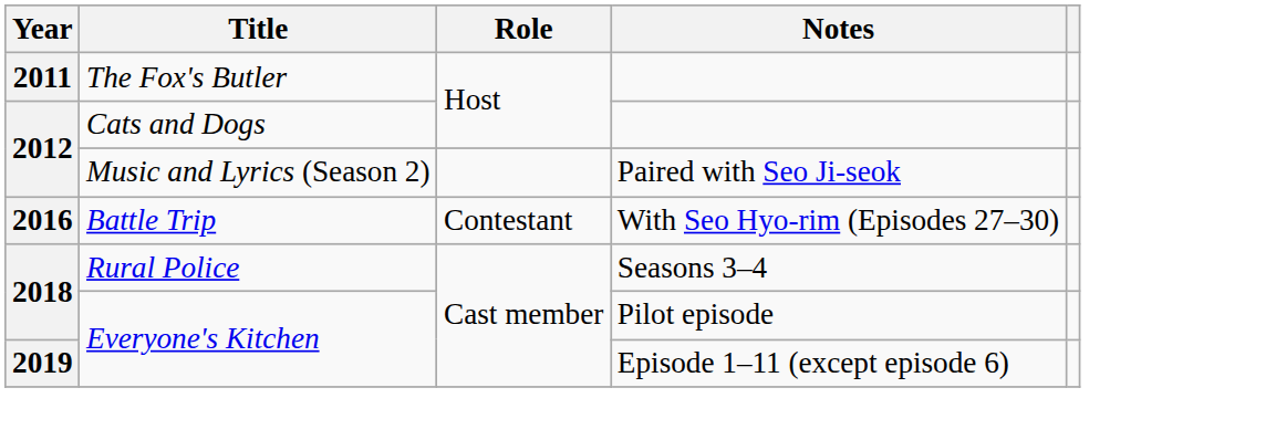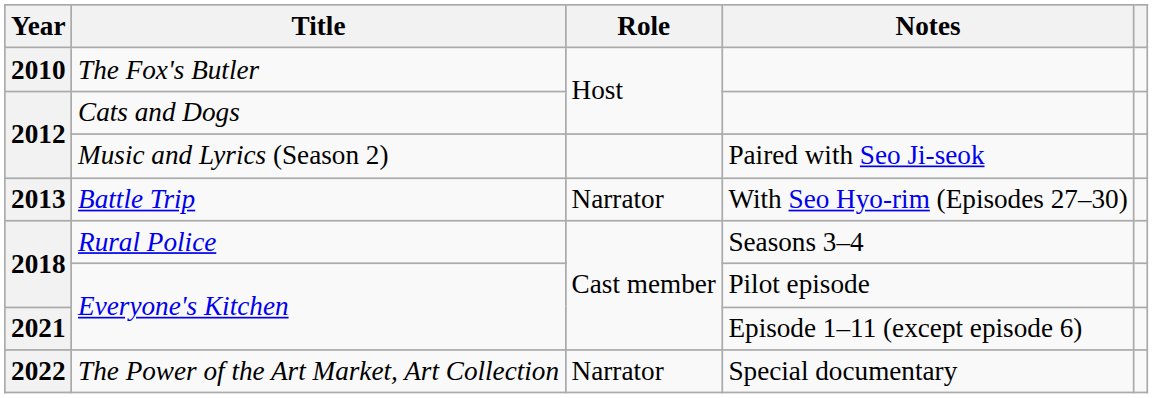 <table class="wikitable plainrowheaders sortable">
 <tr>
 <th scope="col">Year</th>
 <th scope="col">Title</th>
 <th scope="col">Role</th>
 <th scope="col">Notes</th>
 <th scope="col" class="unsortable"></th>
 </tr>
 <tr>
-<th scope="row">2011</th>
+<th scope="row">2010</th>
 <td><em>The Fox's Butler</em></td>
 <td rowspan="2">Host</td>
 <td></td>
 <td style="text-align:center"></td>
 </tr>
 <tr>
 <th scope="row" rowspan="2">2012</th>
 <td><em>Cats and Dogs</em></td>
 <td></td>
 <td style="text-align:center"></td>
 </tr>
 <tr>
 <td><em>Music and Lyrics</em> (Season 2)</td>
 <td></td>
 <td>Paired with <a href='#'>Seo Ji-seok</a></td>
 <td style="text-align:center"></td>
 </tr>
 <tr>
-<th scope="row">2016</th>
+<th scope="row">2013</th>
 <td><em><a href='#'>Battle Trip</a></em></td>
-<td>Contestant</td>
+<td>Narrator</td>
 <td>With <a href='#'>Seo Hyo-rim</a> (Episodes 27–30)</td>
 <td style="text-align:center"></td>
 </tr>
 <tr>
 <th scope="row" rowspan="2">2018</th>
 <td><em><a href='#'>Rural Police</a></em></td>
 <td rowspan="3">Cast member</td>
 <td>Seasons 3–4</td>
 <td style="text-align:center"></td>
 </tr>
 <tr>
 <td rowspan="2"><em><a href='#'>Everyone's Kitchen</a></em></td>
 <td>Pilot episode</td>
 <td style="text-align:center"></td>
 </tr>
 <tr>
-<th scope="row">2019</th>
+<th scope="row">2021</th>
 <td>Episode 1–11 (except episode 6)</td>
 <td style="text-align:center"></td>
 </tr>
+<tr>
+<th scope="row">2022</th>
+<td><em>The Power of the Art Market, Art Collection</em></td>
+<td>Narrator</td>
+<td>Special documentary</td>
+<td style="text-align:center"></td>
+</tr>
 </table>
